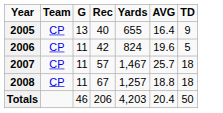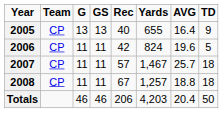 <table class="wikitable" border="1">
 <tr style="text-align:center;">
 <td><strong>Year</strong></td>
 <td><strong>Team</strong></td>
 <td><strong>G</strong></td>
+<td><strong>GS</strong></td>
 <td><strong>Rec</strong></td>
 <td><strong>Yards</strong></td>
 <td><strong>AVG</strong></td>
 <td><strong>TD</strong></td>
 </tr>
 <tr style="text-align:center;">
 <th>2005</th>
 <td><a href='#'>CP</a></td>
+<td>13</td>
 <td>13</td>
 <td>40</td>
 <td>655</td>
 <td>16.4</td>
 <td>9</td>
 </tr>
 <tr style="text-align:center;">
 <th>2006</th>
 <td><a href='#'>CP</a></td>
 <td>11</td>
+<td>11</td>
 <td>42</td>
 <td>824</td>
 <td>19.6</td>
 <td>5</td>
 </tr>
 <tr style="text-align:center;">
 <th>2007</th>
 <td><a href='#'>CP</a></td>
+<td>11</td>
 <td>11</td>
 <td>57</td>
 <td>1,467</td>
 <td>25.7</td>
 <td>18</td>
 </tr>
 <tr style="text-align:center;">
 <th>2008</th>
 <td><a href='#'>CP</a></td>
 <td>11</td>
+<td>11</td>
 <td>67</td>
 <td>1,257</td>
 <td>18.8</td>
 <td>18</td>
 </tr>
 <tr style="text-align:center;">
 <th>Totals</th>
 <td></td>
 <td>46</td>
+<td>46</td>
 <td>206</td>
 <td>4,203</td>
 <td>20.4</td>
 <td>50</td>
 </tr>
 </table>
